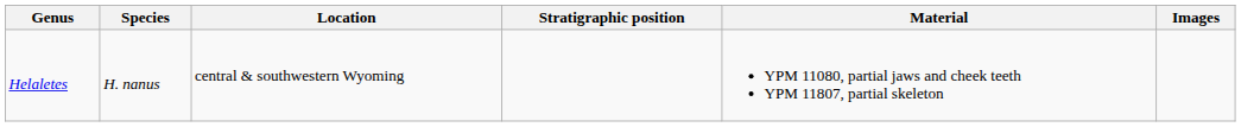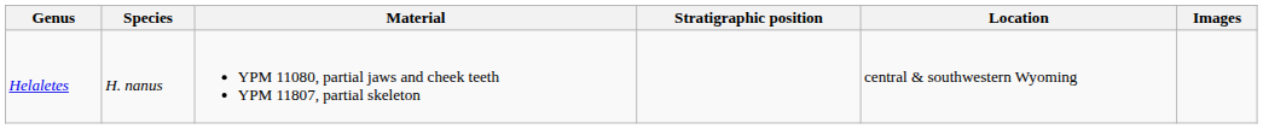 <table class="wikitable sortable"  style="margin:auto; width:100%;">
 <tr>
 <th>Genus</th>
 <th>Species</th>
+<th>Material</th>
+<th>Stratigraphic position</th>
 <th>Location</th>
-<th>Stratigraphic position</th>
-<th>Material</th>
 <th>Images</th>
 </tr>
 <tr>
 <td rowspan=1><br><em><a href='#'>Helaletes</a></em></td>
 <td><br><em>H. nanus</em></td>
+<td><br><ul><li>YPM 11080, partial jaws and cheek teeth</li><li>YPM 11807, partial skeleton</li></ul></td>
+<td></td>
 <td>central & southwestern Wyoming</td>
-<td></td>
-<td><br><ul><li>YPM 11080, partial jaws and cheek teeth</li><li>YPM 11807, partial skeleton</li></ul></td>
 <td></td>
 </tr>
 </table>
